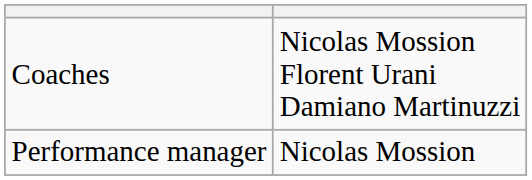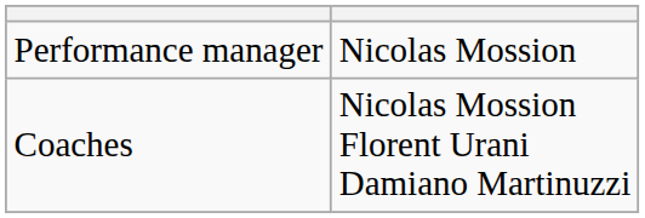 <table class="wikitable plainrowheaders sortable" style="text-align:left">
 <tr>
 <th></th>
 <th></th>
 </tr>
 <tr>
+<td>Performance manager</td>
+<td> Nicolas Mossion</td>
+</tr>
+<tr>
 <td>Coaches</td>
 <td> Nicolas Mossion<br> Florent Urani<br> Damiano Martinuzzi</td>
 </tr>
-<tr>
-<td>Performance manager</td>
-<td> Nicolas Mossion</td>
-</tr>
 </table>
